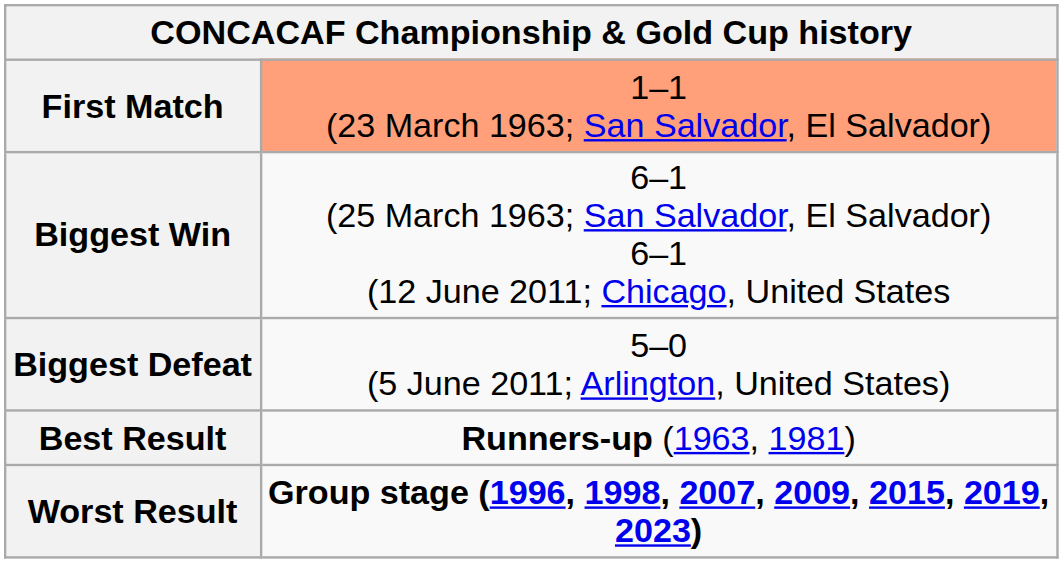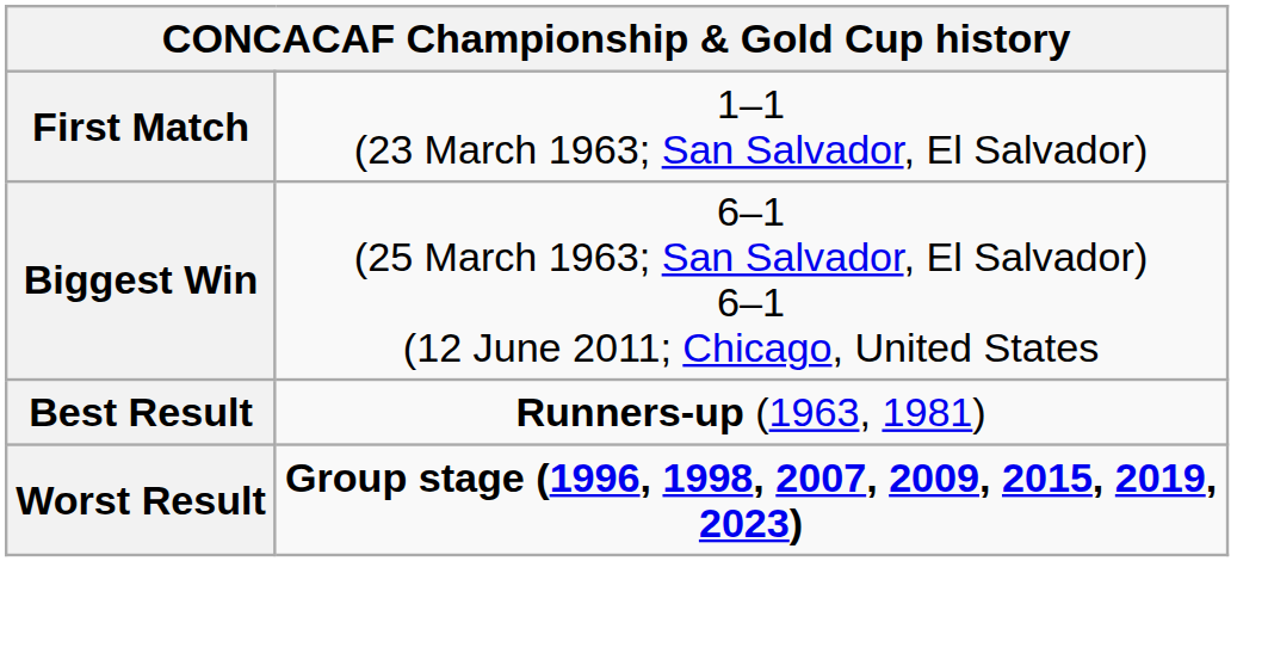 <table class="wikitable collapsible collapsed" style="text-align: center;font-size:90%;">
 <tr>
 <th colspan=2>CONCACAF Championship & Gold Cup history</th>
 </tr>
 <tr>
 <th>First Match</th>
-<td style="background: lightsalmon;"> 1–1 <br> (23 March 1963; <a href='#'>San Salvador</a>, El Salvador)</td>
+<td> 1–1 <br> (23 March 1963; <a href='#'>San Salvador</a>, El Salvador)</td>
 </tr>
 <tr>
 <th>Biggest Win</th>
 <td> 6–1 <br> (25 March 1963; <a href='#'>San Salvador</a>, El Salvador)<br> 6–1 <br> (12 June 2011; <a href='#'>Chicago</a>, United States</td>
-</tr>
-<tr>
-<th>Biggest Defeat</th>
-<td> 5–0 <br> (5 June 2011; <a href='#'>Arlington</a>, United States)</td>
 </tr>
 <tr>
 <th>Best Result</th>
 <td><strong>Runners-up</strong> (<a href='#'>1963</a>, <a href='#'>1981</a>)</td>
 </tr>
 <tr>
 <th>Worst Result</th>
 <td><strong>Group stage (<a href='#'>1996</a>, <a href='#'>1998</a>, <a href='#'>2007</a>, <a href='#'>2009</a>, <a href='#'>2015</a>, <a href='#'>2019</a>,<br><a href='#'>2023</a>)</strong></td>
 </tr>
 </table>
